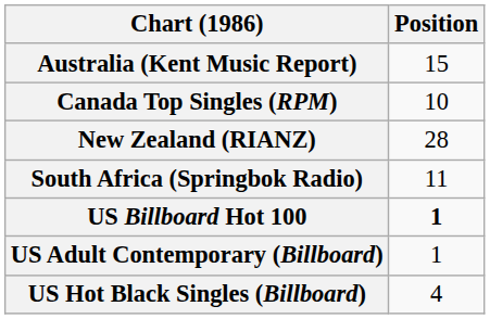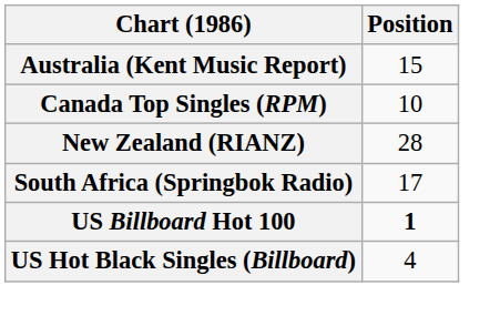 <table class="wikitable sortable plainrowheaders" style="text-align:center">
 <tr>
 <th>Chart (1986)</th>
 <th>Position</th>
 </tr>
 <tr>
 <th scope="row">Australia (Kent Music Report)</th>
 <td>15</td>
 </tr>
 <tr>
 <th scope="row">Canada Top Singles (<em>RPM</em>)</th>
 <td>10</td>
 </tr>
 <tr>
 <th scope="row">New Zealand (RIANZ)</th>
 <td>28</td>
 </tr>
 <tr>
 <th scope="row">South Africa (Springbok Radio)</th>
-<td>11</td>
+<td>17</td>
 </tr>
 <tr>
 <th scope="row">US <em>Billboard</em> Hot 100</th>
 <td><strong>1</strong></td>
 </tr>
 <tr>
-<th scope="row">US Adult Contemporary (<em>Billboard</em>)</th>
-<td>1</td>
-</tr>
-<tr>
 <th scope="row">US Hot Black Singles (<em>Billboard</em>)</th>
 <td>4</td>
 </tr>
 </table>
